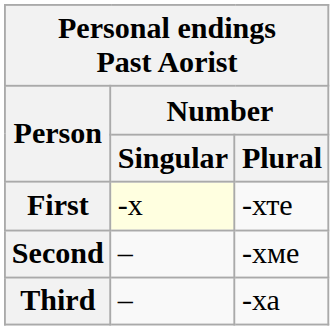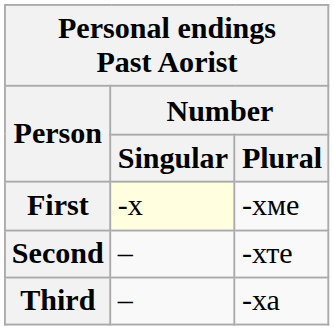 <table class="wikitable">
 <tr>
 <th colspan="3">Personal endings<br>Past Aorist</th>
 </tr>
 <tr>
 <th rowspan="2">Person</th>
 <th colspan="2">Number</th>
 </tr>
 <tr>
 <th>Singular</th>
 <th>Plural</th>
 </tr>
 <tr>
 <th>First</th>
 <td style="background: lightyellow;">-х</td>
-<td>-хте</td>
+<td>-хме</td>
 </tr>
 <tr>
 <th>Second</th>
 <td>–</td>
-<td>-хме</td>
+<td>-хте</td>
 </tr>
 <tr>
 <th>Third</th>
 <td>–</td>
 <td>-ха</td>
 </tr>
 </table>
